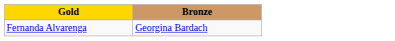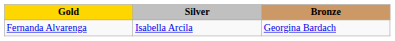 <table class="wikitable" style="text-align:left">
 <tr align="center">
 <td width=200 bgcolor=gold><strong>Gold</strong></td>
+<td width=200 bgcolor=silver><strong>Silver</strong></td>
 <td width=200 bgcolor=CC9966><strong>Bronze</strong></td>
 </tr>
 <tr>
 <td><a href='#'>Fernanda Alvarenga</a><br><em></em></td>
+<td><a href='#'>Isabella Arcila</a><br><em></em></td>
 <td><a href='#'>Georgina Bardach</a><br><em></em></td>
 </tr>
 </table>
